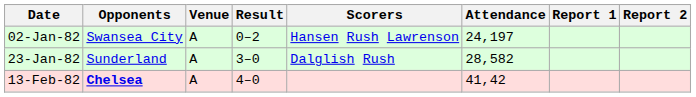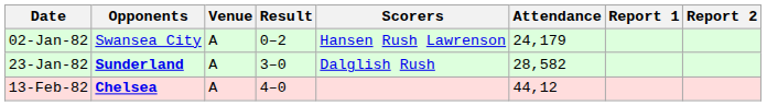 <table class=wikitable>
 <tr>
 <th>Date</th>
 <th>Opponents</th>
 <th>Venue</th>
 <th>Result</th>
 <th>Scorers</th>
 <th>Attendance</th>
 <th>Report 1</th>
 <th>Report 2</th>
 </tr>
 <tr bgcolor="#ddffdd">
 <td>02-Jan-82</td>
 <td><a href='#'>Swansea City</a></td>
 <td>A</td>
 <td>0–2</td>
 <td><a href='#'>Hansen</a>  <a href='#'>Rush</a>  <a href='#'>Lawrenson</a> </td>
-<td>24,197</td>
+<td>24,179</td>
 <td></td>
 <td></td>
 </tr>
 <tr bgcolor="#ddffdd">
 <td>23-Jan-82</td>
-<td><a href='#'>Sunderland</a></td>
+<td><strong><a href='#'>Sunderland</a></strong></td>
 <td>A</td>
 <td>3–0</td>
 <td><a href='#'>Dalglish</a>  <a href='#'>Rush</a> </td>
 <td>28,582</td>
 <td></td>
 <td></td>
 </tr>
 <tr bgcolor="#ffdddd">
 <td>13-Feb-82</td>
 <td><strong><a href='#'>Chelsea</a></strong></td>
 <td>A</td>
 <td>4–0</td>
 <td></td>
-<td>41,42</td>
+<td>44,12</td>
 <td></td>
 <td></td>
 </tr>
 </table>
